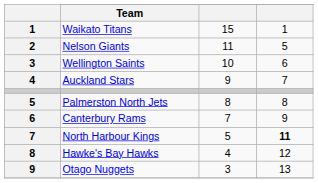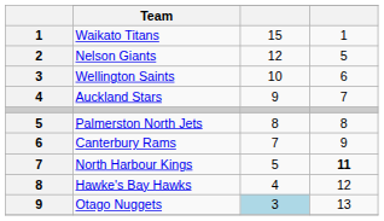 <table class="wikitable" width="35%" style="font-size:95%; text-align:center">
 <tr>
 <th width="5%" rowspan=2></th>
 </tr>
 <tr>
 <th width="10%">Team</th>
 <th width="5%"></th>
 <th width="5%"></th>
 </tr>
 <tr>
 <th>1</th>
 <td align=left><a href='#'>Waikato Titans</a></td>
 <td>15</td>
 <td>1</td>
 </tr>
 <tr>
 <th>2</th>
 <td align=left><a href='#'>Nelson Giants</a></td>
-<td>11</td>
+<td>12</td>
 <td>5</td>
 </tr>
 <tr>
 <th>3</th>
 <td align=left><a href='#'>Wellington Saints</a></td>
 <td>10</td>
 <td>6</td>
 </tr>
 <tr>
 <th>4</th>
 <td align=left><a href='#'>Auckland Stars</a></td>
 <td>9</td>
 <td>7</td>
 </tr>
 <tr bgcolor="#cccccc">
 <td></td>
 <td></td>
 <td></td>
 <td></td>
 </tr>
 <tr>
 <th>5</th>
 <td align=left><a href='#'>Palmerston North Jets</a></td>
 <td>8</td>
 <td>8</td>
 </tr>
 <tr>
 <th>6</th>
 <td align=left><a href='#'>Canterbury Rams</a></td>
 <td>7</td>
 <td>9</td>
 </tr>
 <tr>
 <th>7</th>
 <td align=left><a href='#'>North Harbour Kings</a></td>
 <td>5</td>
 <td><strong>11</strong></td>
 </tr>
 <tr>
 <th>8</th>
 <td align=left><a href='#'>Hawke's Bay Hawks</a></td>
 <td>4</td>
 <td>12</td>
 </tr>
 <tr>
 <th>9</th>
 <td align=left><a href='#'>Otago Nuggets</a></td>
-<td>3</td>
+<td style="background: lightblue;">3</td>
 <td>13</td>
 </tr>
 <tr>
 </tr>
 </table>
